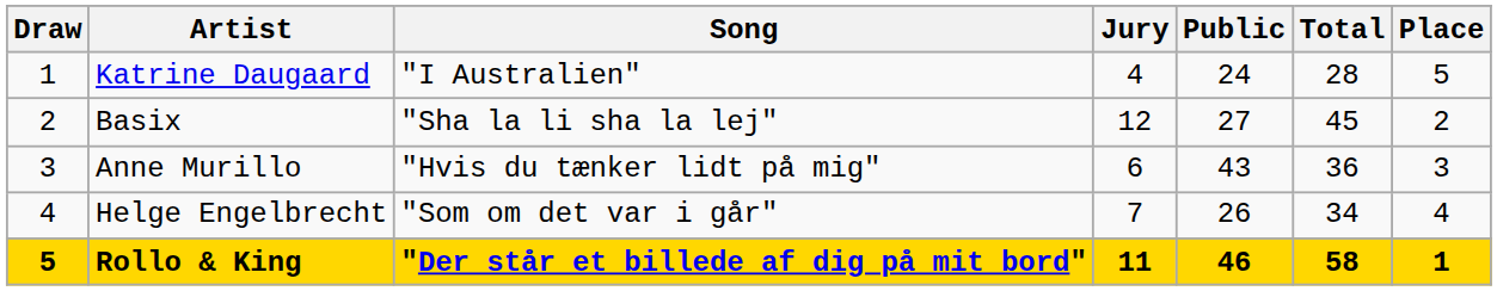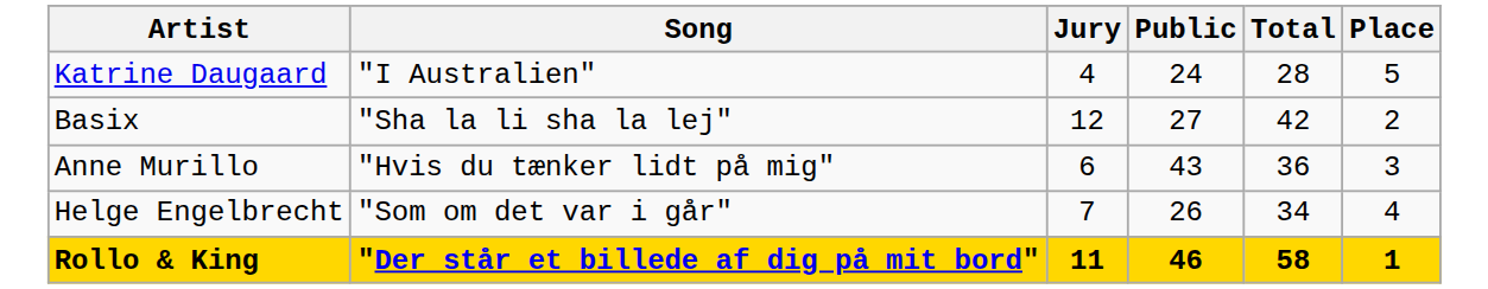 <table class="sortable wikitable" style="margin: 1em auto 1em auto; text-align:center">
 <tr>
-<th>Draw</th>
 <th>Artist</th>
 <th>Song</th>
 <th>Jury</th>
 <th>Public</th>
 <th>Total</th>
 <th>Place</th>
 </tr>
 <tr>
-<td>1</td>
 <td align="left"><a href='#'>Katrine Daugaard</a></td>
 <td align="left">"I Australien"</td>
 <td>4</td>
 <td>24</td>
 <td>28</td>
 <td>5</td>
 </tr>
 <tr>
-<td>2</td>
 <td align="left">Basix</td>
 <td align="left">"Sha la li sha la lej"</td>
 <td>12</td>
 <td>27</td>
-<td>45</td>
+<td>42</td>
 <td>2</td>
 </tr>
 <tr>
-<td>3</td>
 <td align="left">Anne Murillo</td>
 <td align="left">"Hvis du tænker lidt på mig"</td>
 <td>6</td>
 <td>43</td>
 <td>36</td>
 <td>3</td>
 </tr>
 <tr>
-<td>4</td>
 <td align="left">Helge Engelbrecht</td>
 <td align="left">"Som om det var i går"</td>
 <td>7</td>
 <td>26</td>
 <td>34</td>
 <td>4</td>
 </tr>
 <tr style="background:gold; font-weight:bold;">
-<td>5</td>
 <td align="left">Rollo & King</td>
 <td align="left">"<a href='#'>Der står et billede af dig på mit bord</a>"</td>
 <td>11</td>
 <td>46</td>
 <td>58</td>
 <td>1</td>
 </tr>
 </table>
